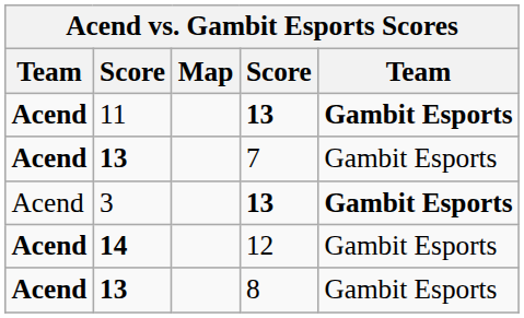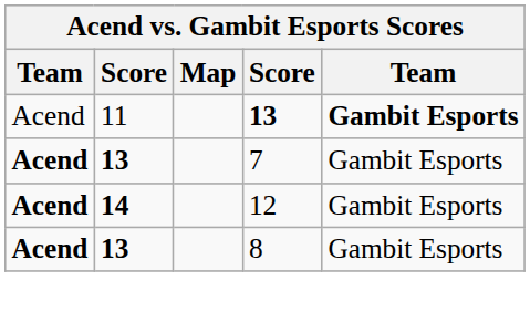 <table class="wikitable">
 <tr>
 <th colspan="5">Acend vs. Gambit Esports Scores</th>
 </tr>
 <tr>
 <th>Team</th>
 <th>Score</th>
 <th>Map</th>
 <th>Score</th>
 <th>Team</th>
 </tr>
 <tr>
-<td><strong>Acend</strong></td>
+<td>Acend</td>
 <td>11</td>
 <td></td>
 <td><strong>13</strong></td>
 <td><strong>Gambit Esports</strong></td>
 </tr>
 <tr>
 <td><strong>Acend</strong></td>
 <td><strong>13</strong></td>
 <td></td>
 <td>7</td>
 <td>Gambit Esports</td>
-</tr>
-<tr>
-<td>Acend</td>
-<td>3</td>
-<td></td>
-<td><strong>13</strong></td>
-<td><strong>Gambit Esports</strong></td>
 </tr>
 <tr>
 <td><strong>Acend</strong></td>
 <td><strong>14</strong></td>
 <td></td>
 <td>12</td>
 <td>Gambit Esports</td>
 </tr>
 <tr>
 <td><strong>Acend</strong></td>
 <td><strong>13</strong></td>
 <td></td>
 <td>8</td>
 <td>Gambit Esports</td>
 </tr>
 </table>
